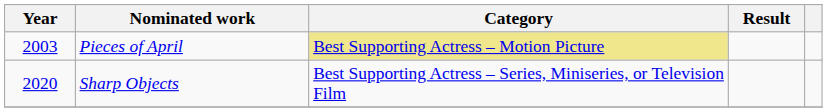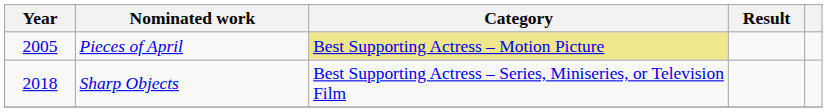 <table class="wikitable" style="width:85%;">
 <tr>
 <th scope="col" style="width:5em;">Year</th>
 <th scope="col" style="width:20em;">Nominated work</th>
 <th scope="col" style="width:40em;">Category</th>
 <th scope="col" style="width:5em;">Result</th>
 <th class="unsortable" style="width:1em;"></th>
 </tr>
 <tr>
-<td style="text-align:center;"><a href='#'>2003</a></td>
+<td style="text-align:center;"><a href='#'>2005</a></td>
 <td><em><a href='#'>Pieces of April</a></em></td>
 <td style="background: khaki;"><a href='#'>Best Supporting Actress – Motion Picture</a></td>
 <td></td>
 <td style="text-align:center;"></td>
 </tr>
 <tr>
-<td style="text-align:center;"><a href='#'>2020</a></td>
+<td style="text-align:center;"><a href='#'>2018</a></td>
 <td><em><a href='#'>Sharp Objects</a></em></td>
 <td><a href='#'>Best Supporting Actress – Series, Miniseries, or Television Film</a></td>
 <td></td>
 <td style="text-align:center;"></td>
 </tr>
 <tr>
 </tr>
 </table>
